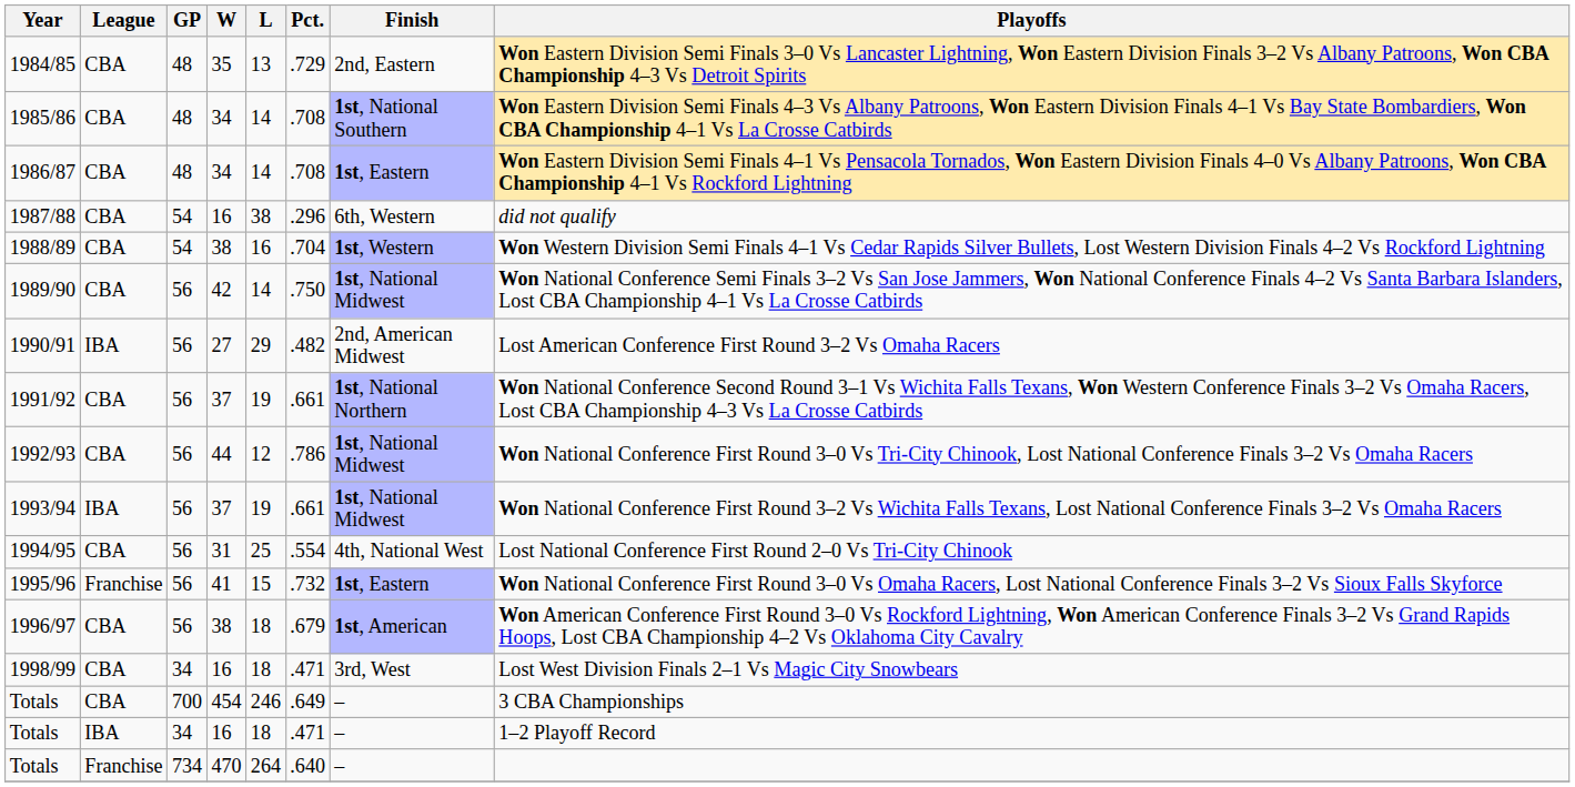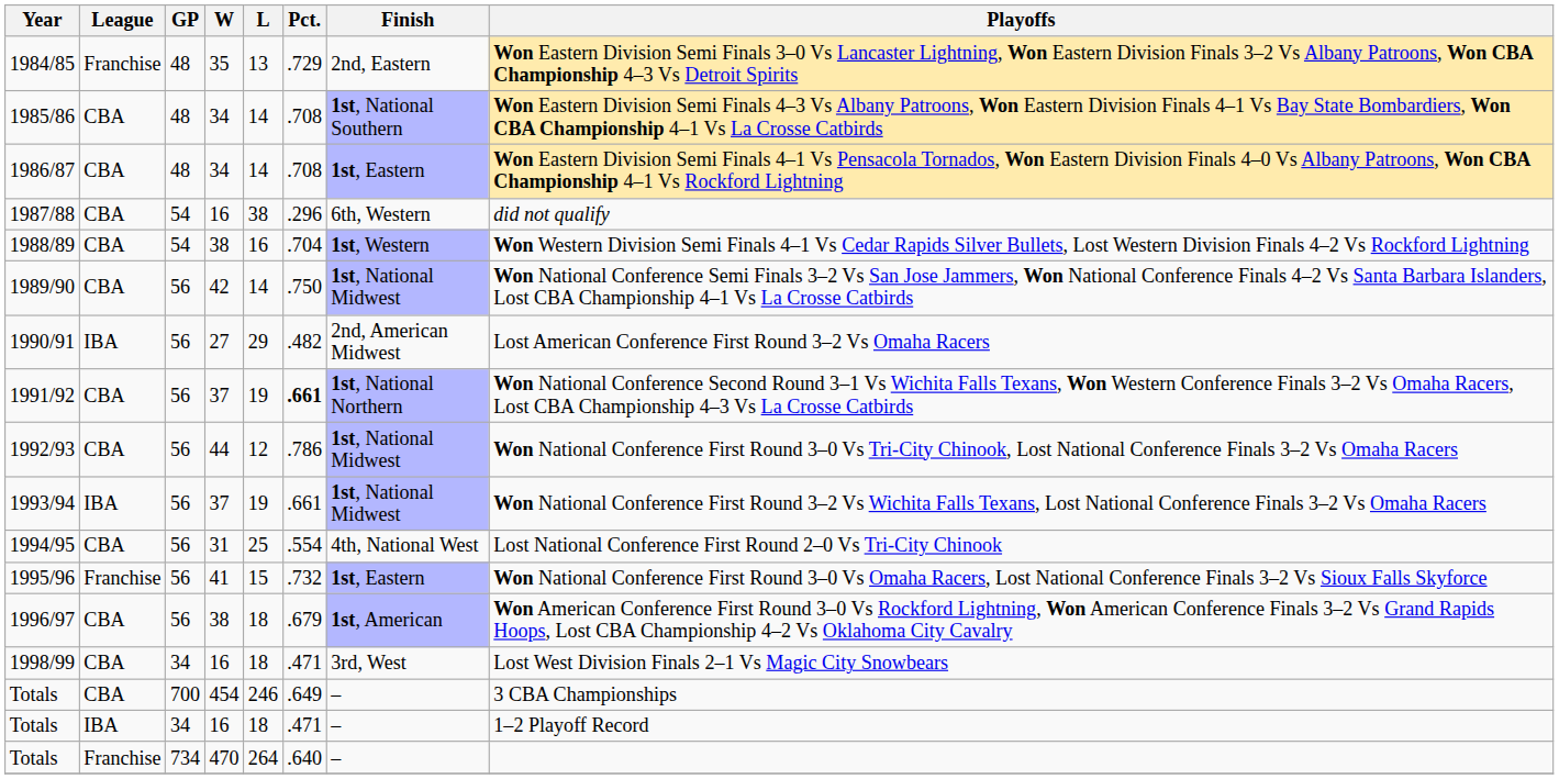 <table class="wikitable">
 <tr>
 <th>Year</th>
 <th>League</th>
 <th>GP</th>
 <th>W</th>
 <th>L</th>
 <th>Pct.</th>
 <th>Finish</th>
 <th>Playoffs</th>
 </tr>
 <tr>
 <td>1984/85</td>
-<td>CBA</td>
+<td>Franchise</td>
 <td>48</td>
 <td>35</td>
 <td>13</td>
 <td>.729</td>
 <td>2nd, Eastern</td>
 <td bgcolor="FFEBAD"><strong>Won</strong> Eastern Division Semi Finals 3–0 Vs <a href='#'>Lancaster Lightning</a>, <strong>Won</strong> Eastern Division Finals 3–2 Vs <a href='#'>Albany Patroons</a>, <strong>Won CBA Championship</strong> 4–3 Vs <a href='#'>Detroit Spirits</a></td>
 </tr>
 <tr>
 <td>1985/86</td>
 <td>CBA</td>
 <td>48</td>
 <td>34</td>
 <td>14</td>
 <td>.708</td>
 <td bgcolor="B3B7FF"><strong>1st</strong>, National Southern</td>
 <td bgcolor="FFEBAD"><strong>Won</strong> Eastern Division Semi Finals 4–3 Vs <a href='#'>Albany Patroons</a>, <strong>Won</strong> Eastern Division Finals 4–1 Vs <a href='#'>Bay State Bombardiers</a>, <strong>Won CBA Championship</strong> 4–1 Vs <a href='#'>La Crosse Catbirds</a></td>
 </tr>
 <tr>
 <td>1986/87</td>
 <td>CBA</td>
 <td>48</td>
 <td>34</td>
 <td>14</td>
 <td>.708</td>
 <td bgcolor="B3B7FF"><strong>1st</strong>, Eastern</td>
 <td bgcolor="FFEBAD"><strong>Won</strong> Eastern Division Semi Finals 4–1 Vs <a href='#'>Pensacola Tornados</a>, <strong>Won</strong> Eastern Division Finals 4–0 Vs <a href='#'>Albany Patroons</a>, <strong>Won CBA Championship</strong> 4–1 Vs <a href='#'>Rockford Lightning</a></td>
 </tr>
 <tr>
 <td>1987/88</td>
 <td>CBA</td>
 <td>54</td>
 <td>16</td>
 <td>38</td>
 <td>.296</td>
 <td>6th, Western</td>
 <td><em>did not qualify</em></td>
 </tr>
 <tr>
 <td>1988/89</td>
 <td>CBA</td>
 <td>54</td>
 <td>38</td>
 <td>16</td>
 <td>.704</td>
 <td bgcolor="B3B7FF"><strong>1st</strong>, Western</td>
 <td><strong>Won</strong> Western Division Semi Finals 4–1 Vs <a href='#'>Cedar Rapids Silver Bullets</a>, Lost Western Division Finals 4–2 Vs <a href='#'>Rockford Lightning</a></td>
 </tr>
 <tr>
 <td>1989/90</td>
 <td>CBA</td>
 <td>56</td>
 <td>42</td>
 <td>14</td>
 <td>.750</td>
 <td bgcolor="B3B7FF"><strong>1st</strong>, National Midwest</td>
 <td><strong>Won</strong> National Conference Semi Finals 3–2 Vs <a href='#'>San Jose Jammers</a>, <strong>Won</strong> National Conference Finals 4–2 Vs <a href='#'>Santa Barbara Islanders</a>, Lost CBA Championship 4–1 Vs <a href='#'>La Crosse Catbirds</a></td>
 </tr>
 <tr>
 <td>1990/91</td>
 <td>IBA</td>
 <td>56</td>
 <td>27</td>
 <td>29</td>
 <td>.482</td>
 <td>2nd, American Midwest</td>
 <td>Lost American Conference First Round 3–2 Vs <a href='#'>Omaha Racers</a></td>
 </tr>
 <tr>
 <td>1991/92</td>
 <td>CBA</td>
 <td>56</td>
 <td>37</td>
 <td>19</td>
-<td>.661</td>
+<td><strong>.661</strong></td>
 <td bgcolor="B3B7FF"><strong>1st</strong>, National Northern</td>
 <td><strong>Won</strong> National Conference Second Round 3–1 Vs <a href='#'>Wichita Falls Texans</a>, <strong>Won</strong> Western Conference Finals 3–2 Vs <a href='#'>Omaha Racers</a>, Lost CBA Championship 4–3 Vs <a href='#'>La Crosse Catbirds</a></td>
 </tr>
 <tr>
 <td>1992/93</td>
 <td>CBA</td>
 <td>56</td>
 <td>44</td>
 <td>12</td>
 <td>.786</td>
 <td bgcolor="B3B7FF"><strong>1st</strong>, National Midwest</td>
 <td><strong>Won</strong> National Conference First Round 3–0 Vs <a href='#'>Tri-City Chinook</a>, Lost National Conference Finals 3–2 Vs <a href='#'>Omaha Racers</a></td>
 </tr>
 <tr>
 <td>1993/94</td>
 <td>IBA</td>
 <td>56</td>
 <td>37</td>
 <td>19</td>
 <td>.661</td>
 <td bgcolor="B3B7FF"><strong>1st</strong>, National Midwest</td>
 <td><strong>Won</strong> National Conference First Round 3–2 Vs <a href='#'>Wichita Falls Texans</a>, Lost National Conference Finals 3–2 Vs <a href='#'>Omaha Racers</a></td>
 </tr>
 <tr>
 <td>1994/95</td>
 <td>CBA</td>
 <td>56</td>
 <td>31</td>
 <td>25</td>
 <td>.554</td>
 <td>4th, National West</td>
 <td>Lost National Conference First Round 2–0 Vs <a href='#'>Tri-City Chinook</a></td>
 </tr>
 <tr>
 <td>1995/96</td>
 <td>Franchise</td>
 <td>56</td>
 <td>41</td>
 <td>15</td>
 <td>.732</td>
 <td bgcolor="B3B7FF"><strong>1st</strong>, Eastern</td>
 <td><strong>Won</strong> National Conference First Round 3–0 Vs <a href='#'>Omaha Racers</a>, Lost National Conference Finals 3–2 Vs <a href='#'>Sioux Falls Skyforce</a></td>
 </tr>
 <tr>
 <td>1996/97</td>
 <td>CBA</td>
 <td>56</td>
 <td>38</td>
 <td>18</td>
 <td>.679</td>
 <td bgcolor="B3B7FF"><strong>1st</strong>, American</td>
 <td><strong>Won</strong> American Conference First Round 3–0 Vs <a href='#'>Rockford Lightning</a>, <strong>Won</strong> American Conference Finals 3–2 Vs <a href='#'>Grand Rapids Hoops</a>, Lost CBA Championship 4–2 Vs <a href='#'>Oklahoma City Cavalry</a></td>
 </tr>
 <tr>
 <td>1998/99</td>
 <td>CBA</td>
 <td>34</td>
 <td>16</td>
 <td>18</td>
 <td>.471</td>
 <td>3rd, West</td>
 <td>Lost West Division Finals 2–1 Vs <a href='#'>Magic City Snowbears</a></td>
 </tr>
 <tr>
 <td>Totals</td>
 <td>CBA</td>
 <td>700</td>
 <td>454</td>
 <td>246</td>
 <td>.649</td>
 <td>–</td>
 <td>3 CBA Championships</td>
 </tr>
 <tr>
 <td>Totals</td>
 <td>IBA</td>
 <td>34</td>
 <td>16</td>
 <td>18</td>
 <td>.471</td>
 <td>–</td>
 <td>1–2 Playoff Record</td>
 </tr>
 <tr>
 <td>Totals</td>
 <td>Franchise</td>
 <td>734</td>
 <td>470</td>
 <td>264</td>
 <td>.640</td>
 <td>–</td>
 <td></td>
 </tr>
 <tr>
 </tr>
 </table>
